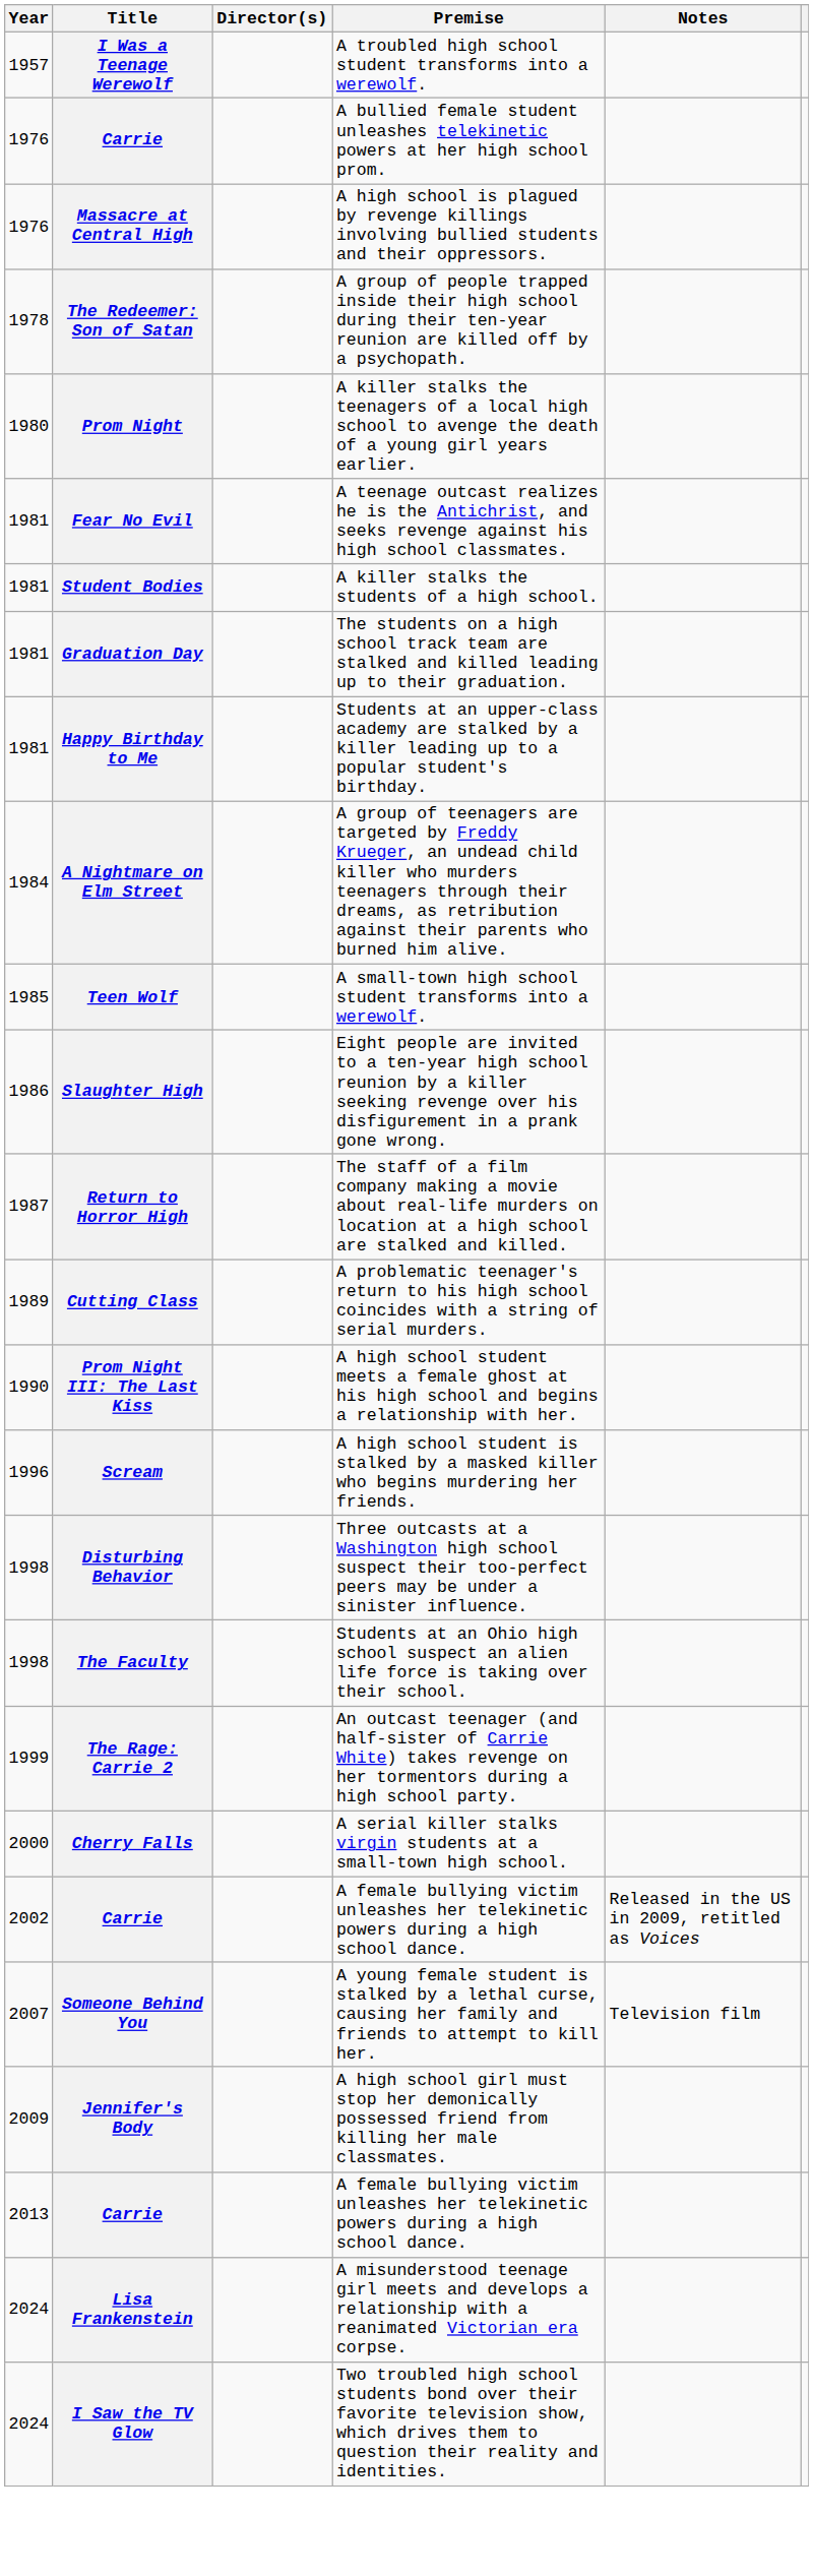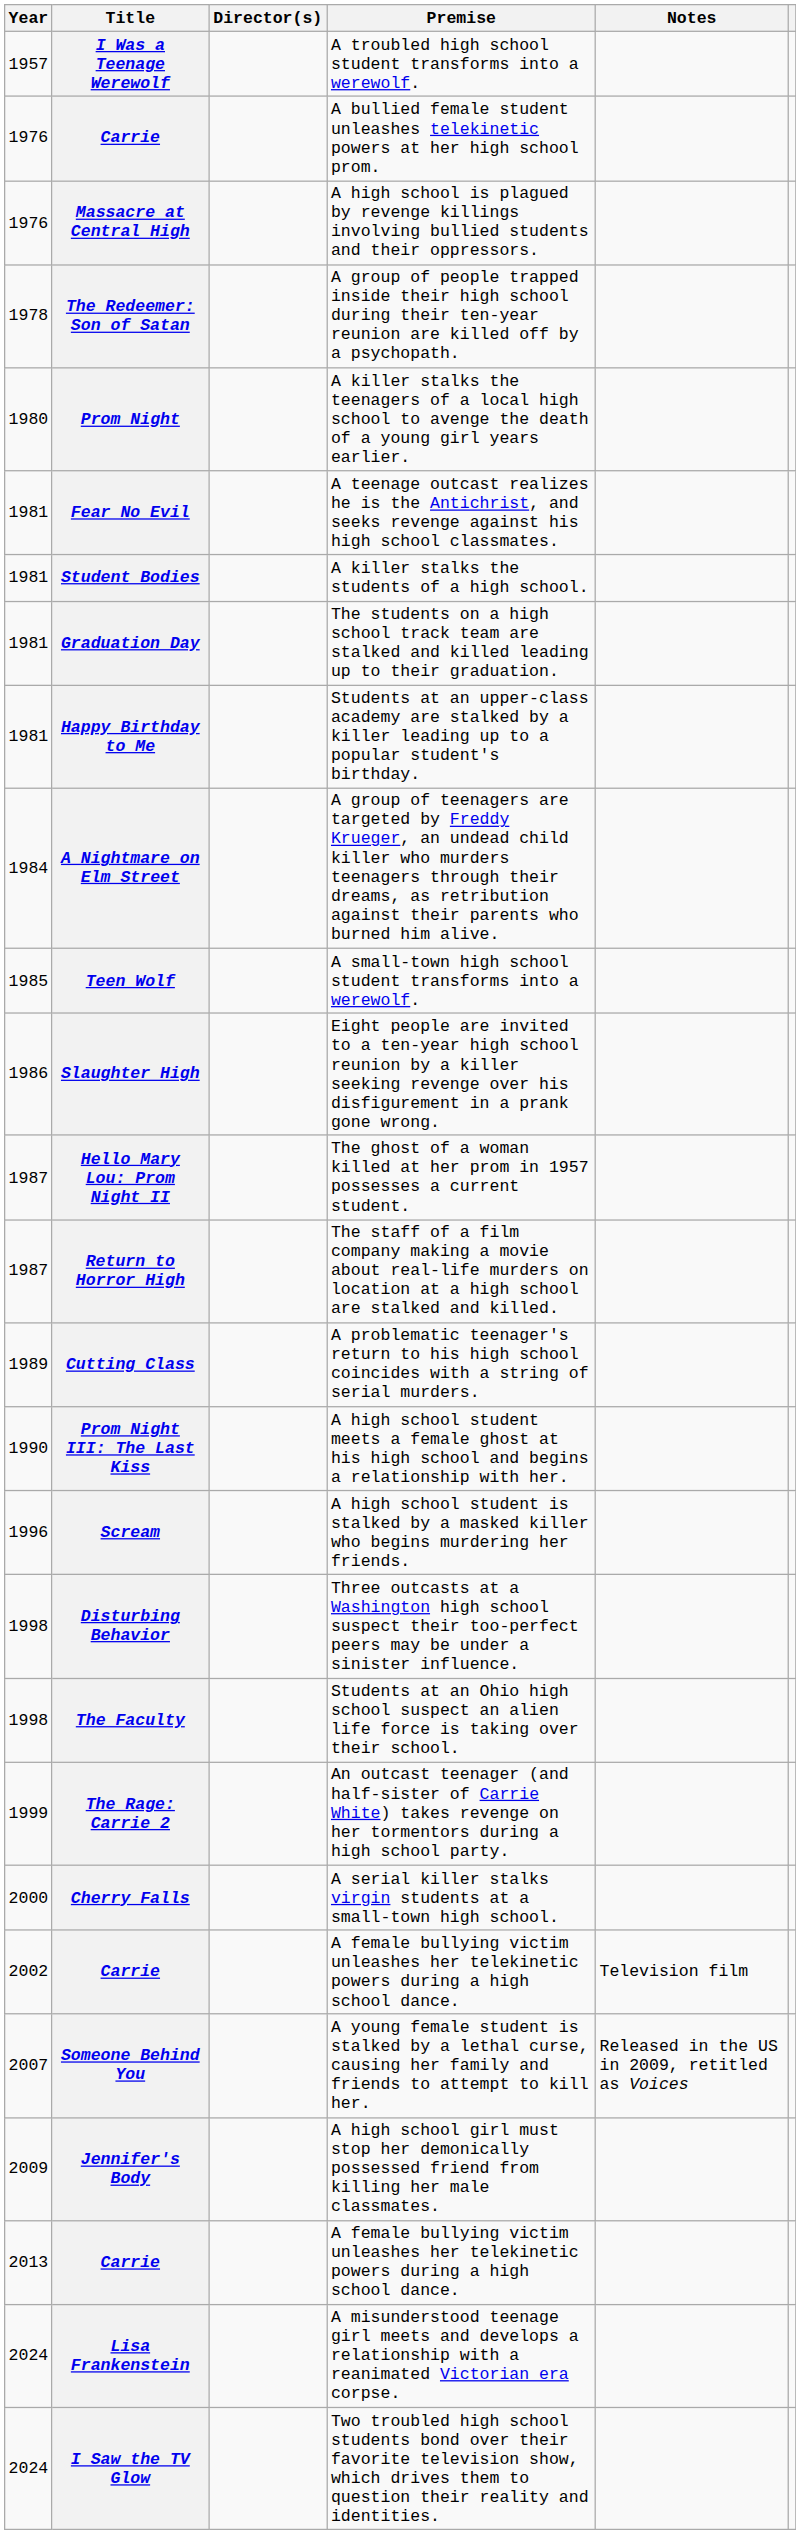 <table class="wikitable sortable plainrowheaders" style="width:100%">
 <tr>
 <th style="width:4%;">Year</th>
 <th style="width:20%;">Title</th>
 <th style="width:15%">Director(s)</th>
 <th style="width:35%;" class="unsortable">Premise</th>
 <th style="width:25%;" class="unsortable">Notes</th>
 <th style="width:5%;" class="unsortable"></th>
 </tr>
 <tr>
 <td>1957</td>
 <th scope="row"><em><a href='#'>I Was a Teenage Werewolf</a></em></th>
 <td></td>
 <td>A troubled high school student transforms into a <a href='#'>werewolf</a>.</td>
 <td></td>
 <td style=text-align:center></td>
 </tr>
 <tr>
 <td>1976</td>
 <th scope="row"><em><a href='#'>Carrie</a></em></th>
 <td></td>
 <td>A bullied female student unleashes <a href='#'>telekinetic</a> powers at her high school prom.</td>
 <td></td>
 <td style=text-align:center></td>
 </tr>
 <tr>
 <td>1976</td>
 <th scope="row"><em><a href='#'>Massacre at Central High</a></em></th>
 <td></td>
 <td>A high school is plagued by revenge killings involving bullied students and their oppressors.</td>
 <td></td>
 <td style=text-align:center></td>
 </tr>
 <tr>
 <td>1978</td>
 <th scope="row" data-sort-value="Redeemer"><em><a href='#'>The Redeemer: Son of Satan</a></em></th>
 <td></td>
 <td>A group of people trapped inside their high school during their ten-year reunion are killed off by a psychopath.</td>
 <td></td>
 <td style=text-align:center></td>
 </tr>
 <tr>
 <td>1980</td>
 <th scope="row"><em><a href='#'>Prom Night</a></em></th>
 <td></td>
 <td>A killer stalks the teenagers of a local high school to avenge the death of a young girl years earlier.</td>
 <td></td>
 <td style=text-align:center></td>
 </tr>
 <tr>
 <td>1981</td>
 <th scope="row"><em><a href='#'>Fear No Evil</a></em></th>
 <td></td>
 <td>A teenage outcast realizes he is the <a href='#'>Antichrist</a>, and seeks revenge against his high school classmates.</td>
 <td></td>
 <td style=text-align:center></td>
 </tr>
 <tr>
 <td>1981</td>
 <th scope="row"><em><a href='#'>Student Bodies</a></em></th>
 <td></td>
 <td>A killer stalks the students of a high school.</td>
 <td></td>
 <td style=text-align:center></td>
 </tr>
 <tr>
 <td>1981</td>
 <th scope="row"><em><a href='#'>Graduation Day</a></em></th>
 <td></td>
 <td>The students on a high school track team are stalked and killed leading up to their graduation.</td>
 <td></td>
 <td style=text-align:center></td>
 </tr>
 <tr>
 <td>1981</td>
 <th scope="row"><em><a href='#'>Happy Birthday to Me</a></em></th>
 <td></td>
 <td>Students at an upper-class academy are stalked by a killer leading up to a popular student's birthday.</td>
 <td></td>
 <td style=text-align:center></td>
 </tr>
 <tr>
 <td>1984</td>
 <th scope="row" data-sort-value="Nightmare on Elm Street"><em><a href='#'>A Nightmare on Elm Street</a></em></th>
 <td></td>
 <td>A group of teenagers are targeted by <a href='#'>Freddy Krueger</a>, an undead child killer who murders teenagers through their dreams, as retribution against their parents who burned him alive.</td>
 <td></td>
 <td style=text-align:center></td>
 </tr>
 <tr>
 <td>1985</td>
 <th scope="row"><em><a href='#'>Teen Wolf</a></em></th>
 <td></td>
 <td>A small-town high school student transforms into a <a href='#'>werewolf</a>.</td>
 <td></td>
 <td style=text-align:center></td>
 </tr>
 <tr>
 <td>1986</td>
 <th scope="row"><em><a href='#'>Slaughter High</a></em></th>
 <td></td>
 <td>Eight people are invited to a ten-year high school reunion by a killer seeking revenge over his disfigurement in a prank gone wrong.</td>
 <td></td>
 <td style=text-align:center></td>
 </tr>
 <tr>
 <td>1987</td>
+<th scope="row"><em><a href='#'>Hello Mary Lou: Prom Night II</a></em></th>
+<td></td>
+<td>The ghost of a woman killed at her prom in 1957 possesses a current student.</td>
+<td></td>
+<td style=text-align:center></td>
+</tr>
+<tr>
+<td>1987</td>
 <th scope="row"><em><a href='#'>Return to Horror High</a></em></th>
 <td></td>
 <td>The staff of a film company making a movie about real-life murders on location at a high school are stalked and killed.</td>
 <td></td>
 <td style=text-align:center></td>
 </tr>
 <tr>
 <td>1989</td>
 <th scope="row"><em><a href='#'>Cutting Class</a></em></th>
 <td></td>
 <td>A problematic teenager's return to his high school coincides with a string of serial murders.</td>
 <td></td>
 <td style=text-align:center></td>
 </tr>
 <tr>
 <td>1990</td>
 <th scope="row"><em><a href='#'>Prom Night III: The Last Kiss</a></em></th>
 <td></td>
 <td>A high school student meets a female ghost at his high school and begins a relationship with her.</td>
 <td></td>
 <td style=text-align:center></td>
 </tr>
 <tr>
 <td>1996</td>
 <th scope="row"><em><a href='#'>Scream</a></em></th>
 <td></td>
 <td>A high school student is stalked by a masked killer who begins murdering her friends.</td>
 <td></td>
 <td style=text-align:center></td>
 </tr>
 <tr>
 <td>1998</td>
 <th scope="row"><em><a href='#'>Disturbing Behavior</a></em></th>
 <td></td>
 <td>Three outcasts at a <a href='#'>Washington</a> high school suspect their too-perfect peers may be under a sinister influence.</td>
 <td></td>
 <td style=text-align:center></td>
 </tr>
 <tr>
 <td>1998</td>
 <th scope="row" data-sort-value="Faculty"><em><a href='#'>The Faculty</a></em></th>
 <td></td>
 <td>Students at an Ohio high school suspect an alien life force is taking over their school.</td>
 <td></td>
 <td style=text-align:center></td>
 </tr>
 <tr>
 <td>1999</td>
 <th scope="row" data-sort-value="Rage Carrie 2"><em><a href='#'>The Rage: Carrie 2</a></em></th>
 <td></td>
 <td>An outcast teenager (and half-sister of <a href='#'>Carrie White</a>) takes revenge on her tormentors during a high school party.</td>
 <td></td>
 <td style=text-align:center></td>
 </tr>
 <tr>
 <td>2000</td>
 <th scope="row"><em><a href='#'>Cherry Falls</a></em></th>
 <td></td>
 <td>A serial killer stalks <a href='#'>virgin</a> students at a small-town high school.</td>
 <td></td>
 <td style=text-align:center></td>
 </tr>
 <tr>
 <td>2002</td>
 <th scope="row" sort-name="Carrie 2002"><em><a href='#'>Carrie</a></em></th>
 <td></td>
 <td>A female bullying victim unleashes her telekinetic powers during a high school dance.</td>
-<td>Released in the US in 2009, retitled as <em>Voices</em></td>
+<td>Television film</td>
 <td style=text-align:center></td>
 </tr>
 <tr>
 <td>2007</td>
 <th scope="row" data-sort-value="Someone Behind You"><em><a href='#'>Someone Behind You</a></em></th>
 <td></td>
 <td>A young female student is stalked by a lethal curse, causing her family and friends to attempt to kill her.</td>
-<td>Television film</td>
+<td>Released in the US in 2009, retitled as <em>Voices</em></td>
 <td></td>
 </tr>
 <tr>
 <td>2009</td>
 <th scope="row" data-sort-value="Jennifer's Body"><em><a href='#'>Jennifer's Body</a></em></th>
 <td></td>
 <td>A high school girl must stop her demonically possessed friend from killing her male classmates.</td>
 <td></td>
 <td style=text-align:center></td>
 </tr>
 <tr>
 <td>2013</td>
 <th scope="row" data-sort-value="Carrie 2013"><em><a href='#'>Carrie</a></em></th>
 <td></td>
 <td>A female bullying victim unleashes her telekinetic powers during a high school dance.</td>
 <td></td>
 <td style=text-align:center></td>
 </tr>
 <tr>
 <td>2024</td>
 <th scope="row" data-sort-value="Lisa Frankenstein"><em><a href='#'>Lisa Frankenstein</a></em></th>
 <td></td>
 <td>A misunderstood teenage girl meets and develops a relationship with a reanimated <a href='#'>Victorian era</a> corpse.</td>
 <td></td>
 <td style=text-align:center></td>
 </tr>
 <tr>
 <td>2024</td>
 <th scope="row" data-sort-value="I Saw the TV Glow"><em><a href='#'>I Saw the TV Glow</a></em></th>
 <td></td>
 <td>Two troubled high school students bond over their favorite television show, which drives them to question their reality and identities.</td>
 <td></td>
 <td style=text-align:center></td>
 </tr>
 </table>
